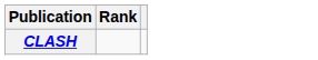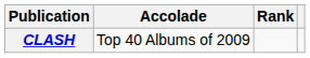 <table class="wikitable sortable plainrowheaders">
 <tr>
 <th scope="col">Publication</th>
+<th scope="col">Accolade</th>
 <th scope="col">Rank</th>
 <th scope="col" class="unsortable"></th>
 </tr>
 <tr>
 <th scope="row"><em><a href='#'>CLASH</a></em></th>
+<td>Top 40 Albums of 2009</td>
 <td></td>
 <td></td>
 </tr>
 </table>
